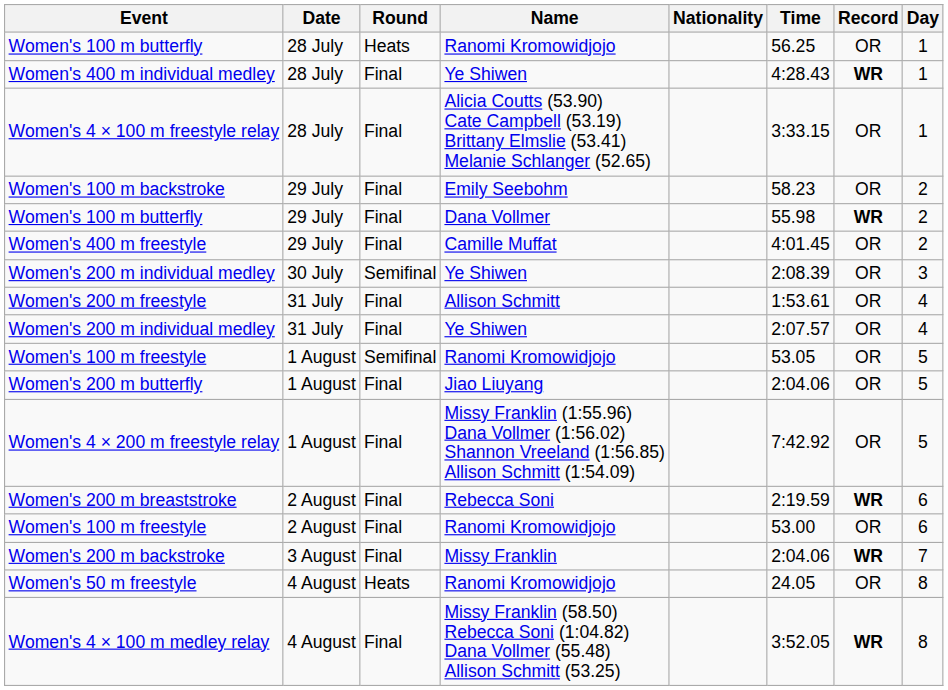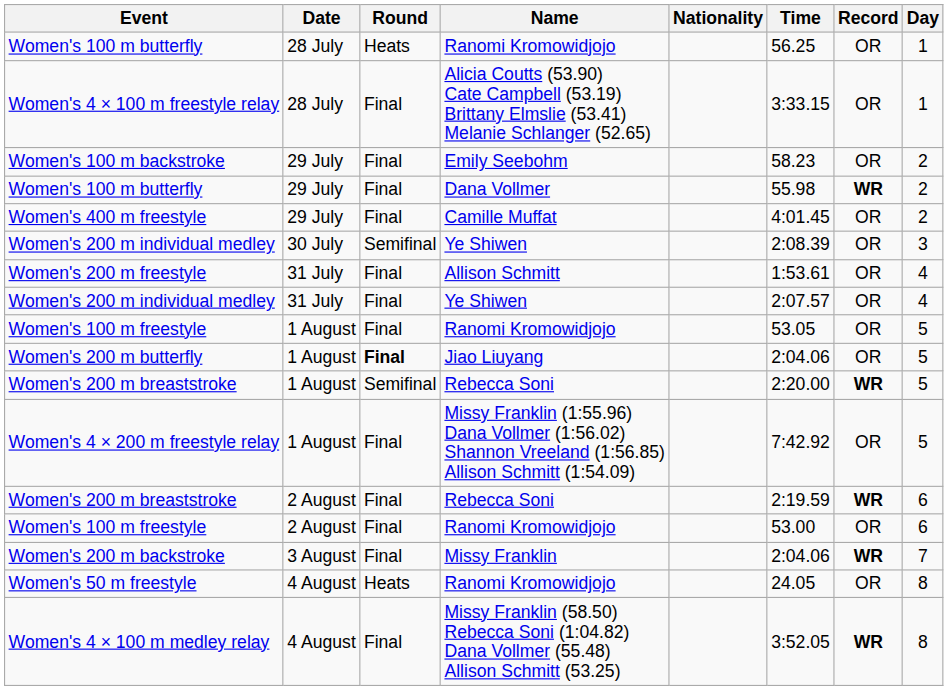 <table class="wikitable sortable">
 <tr>
 <th>Event</th>
 <th>Date</th>
 <th>Round</th>
 <th>Name</th>
 <th>Nationality</th>
 <th>Time</th>
 <th>Record</th>
 <th>Day</th>
 </tr>
 <tr>
 <td><a href='#'>Women's 100 m butterfly</a></td>
 <td>28 July</td>
 <td>Heats</td>
 <td><a href='#'>Ranomi Kromowidjojo</a></td>
 <td align=left></td>
 <td>56.25</td>
 <td align=center>OR</td>
-<td align=center>1</td>
-</tr>
-<tr>
-<td><a href='#'>Women's 400 m individual medley</a></td>
-<td>28 July</td>
-<td>Final</td>
-<td><a href='#'>Ye Shiwen</a></td>
-<td align=left></td>
-<td>4:28.43</td>
-<td align=center><strong>WR</strong></td>
 <td align=center>1</td>
 </tr>
 <tr>
 <td><a href='#'>Women's 4 × 100 m freestyle relay</a></td>
 <td>28 July</td>
 <td>Final</td>
 <td><a href='#'>Alicia Coutts</a> (53.90) <br> <a href='#'>Cate Campbell</a> (53.19) <br> <a href='#'>Brittany Elmslie</a> (53.41) <br> <a href='#'>Melanie Schlanger</a> (52.65)</td>
 <td align=left></td>
 <td>3:33.15</td>
 <td align=center>OR</td>
 <td align=center>1</td>
 </tr>
 <tr>
 <td><a href='#'>Women's 100 m backstroke</a></td>
 <td>29 July</td>
 <td>Final</td>
 <td><a href='#'>Emily Seebohm</a></td>
 <td align=left></td>
 <td>58.23</td>
 <td align=center>OR</td>
 <td align=center>2</td>
 </tr>
 <tr>
 <td><a href='#'>Women's 100 m butterfly</a></td>
 <td>29 July</td>
 <td>Final</td>
 <td><a href='#'>Dana Vollmer</a></td>
 <td align=left></td>
 <td>55.98</td>
 <td align=center><strong>WR</strong></td>
 <td align=center>2</td>
 </tr>
 <tr>
 <td><a href='#'>Women's 400 m freestyle</a></td>
 <td>29 July</td>
 <td>Final</td>
 <td><a href='#'>Camille Muffat</a></td>
 <td align=left></td>
 <td>4:01.45</td>
 <td align=center>OR</td>
 <td align=center>2</td>
 </tr>
 <tr>
 <td><a href='#'>Women's 200 m individual medley</a></td>
 <td>30 July</td>
 <td>Semifinal</td>
 <td><a href='#'>Ye Shiwen</a></td>
 <td align=left></td>
 <td>2:08.39</td>
 <td align=center>OR</td>
 <td align=center>3</td>
 </tr>
 <tr>
 <td><a href='#'>Women's 200 m freestyle</a></td>
 <td>31 July</td>
 <td>Final</td>
 <td><a href='#'>Allison Schmitt</a></td>
 <td align=left></td>
 <td>1:53.61</td>
 <td align=center>OR</td>
 <td align=center>4</td>
 </tr>
 <tr>
 <td><a href='#'>Women's 200 m individual medley</a></td>
 <td>31 July</td>
 <td>Final</td>
 <td><a href='#'>Ye Shiwen</a></td>
 <td align=left></td>
 <td>2:07.57</td>
 <td align=center>OR</td>
 <td align=center>4</td>
 </tr>
 <tr>
 <td><a href='#'>Women's 100 m freestyle</a></td>
 <td>1 August</td>
-<td>Semifinal</td>
+<td>Final</td>
 <td><a href='#'>Ranomi Kromowidjojo</a></td>
 <td align=left></td>
 <td>53.05</td>
 <td align=center>OR</td>
 <td align=center>5</td>
 </tr>
 <tr>
 <td><a href='#'>Women's 200 m butterfly</a></td>
 <td>1 August</td>
-<td>Final</td>
+<td><strong>Final</strong></td>
 <td><a href='#'>Jiao Liuyang</a></td>
 <td align=left></td>
 <td>2:04.06</td>
 <td align=center>OR</td>
+<td align=center>5</td>
+</tr>
+<tr>
+<td><a href='#'>Women's 200 m breaststroke</a></td>
+<td>1 August</td>
+<td>Semifinal</td>
+<td><a href='#'>Rebecca Soni</a></td>
+<td align=left></td>
+<td>2:20.00</td>
+<td align=center><strong>WR</strong></td>
 <td align=center>5</td>
 </tr>
 <tr>
 <td><a href='#'>Women's 4 × 200 m freestyle relay</a></td>
 <td>1 August</td>
 <td>Final</td>
 <td><a href='#'>Missy Franklin</a> (1:55.96) <br> <a href='#'>Dana Vollmer</a> (1:56.02) <br> <a href='#'>Shannon Vreeland</a> (1:56.85) <br> <a href='#'>Allison Schmitt</a> (1:54.09)</td>
 <td align=left></td>
 <td>7:42.92</td>
 <td align=center>OR</td>
 <td align=center>5</td>
 </tr>
 <tr>
 <td><a href='#'>Women's 200 m breaststroke</a></td>
 <td>2 August</td>
 <td>Final</td>
 <td><a href='#'>Rebecca Soni</a></td>
 <td align=left></td>
 <td>2:19.59</td>
 <td align=center><strong>WR</strong></td>
 <td align=center>6</td>
 </tr>
 <tr>
 <td><a href='#'>Women's 100 m freestyle</a></td>
 <td>2 August</td>
 <td>Final</td>
 <td><a href='#'>Ranomi Kromowidjojo</a></td>
 <td align=left></td>
 <td>53.00</td>
 <td align=center>OR</td>
 <td align=center>6</td>
 </tr>
 <tr>
 <td><a href='#'>Women's 200 m backstroke</a></td>
 <td>3 August</td>
 <td>Final</td>
 <td><a href='#'>Missy Franklin</a></td>
 <td align=left></td>
 <td>2:04.06</td>
 <td align=center><strong>WR</strong></td>
 <td align=center>7</td>
 </tr>
 <tr>
 <td><a href='#'>Women's 50 m freestyle</a></td>
 <td>4 August</td>
 <td>Heats</td>
 <td><a href='#'>Ranomi Kromowidjojo</a></td>
 <td align=left></td>
 <td>24.05</td>
 <td align=center>OR</td>
 <td align=center>8</td>
 </tr>
 <tr>
 <td><a href='#'>Women's 4 × 100 m medley relay</a></td>
 <td>4 August</td>
 <td>Final</td>
 <td><a href='#'>Missy Franklin</a> (58.50) <br> <a href='#'>Rebecca Soni</a> (1:04.82) <br> <a href='#'>Dana Vollmer</a> (55.48) <br> <a href='#'>Allison Schmitt</a> (53.25)</td>
 <td align=left></td>
 <td>3:52.05</td>
 <td align=center><strong>WR</strong></td>
 <td align=center>8</td>
 </tr>
 </table>
